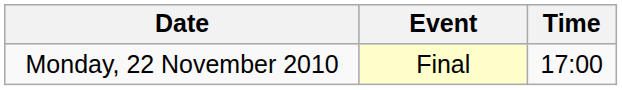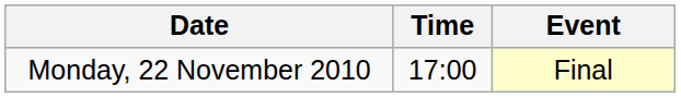 <table class = "wikitable" style="text-align:center;">
 <tr>
 <th width=220>Date</th>
+<th width=50>Time</th>
 <th width=100>Event</th>
-<th width=50>Time</th>
 </tr>
 <tr>
 <td>Monday, 22 November 2010</td>
+<td>17:00</td>
 <td bgcolor=ffffcc>Final</td>
-<td>17:00</td>
 </tr>
 </table>
